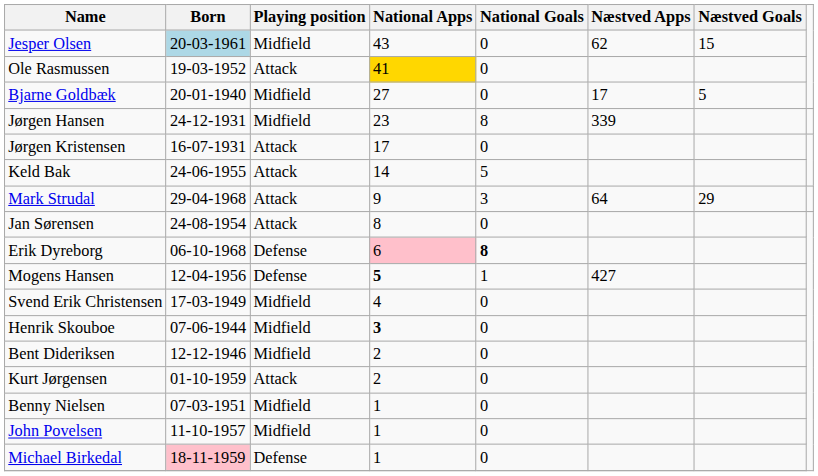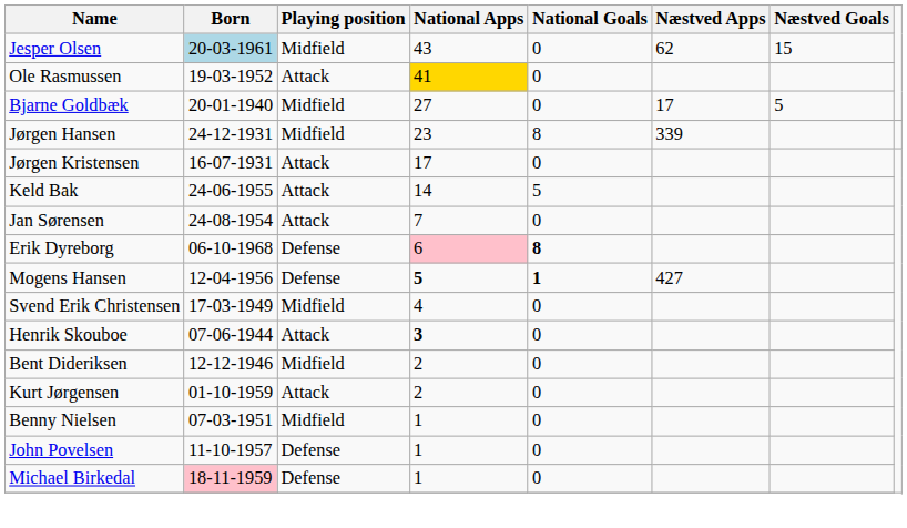 <table class="wikitable sortable">
 <tr>
 <th>Name</th>
 <th>Born</th>
 <th>Playing position</th>
 <th>National Apps</th>
 <th>National Goals</th>
 <th>Næstved Apps</th>
 <th>Næstved Goals</th>
 </tr>
 <tr>
 <td><a href='#'>Jesper Olsen</a></td>
 <td style="background: lightblue;">20-03-1961</td>
 <td>Midfield</td>
 <td>43</td>
 <td>0</td>
 <td>62</td>
 <td>15</td>
 </tr>
 <tr>
 <td>Ole Rasmussen</td>
 <td>19-03-1952</td>
 <td>Attack</td>
 <td style="background: gold;">41</td>
 <td>0</td>
 <td></td>
 <td></td>
 </tr>
 <tr>
 <td><a href='#'>Bjarne Goldbæk</a></td>
 <td>20-01-1940</td>
 <td>Midfield</td>
 <td>27</td>
 <td>0</td>
 <td>17</td>
 <td>5</td>
 </tr>
 <tr>
 <td>Jørgen Hansen</td>
 <td>24-12-1931</td>
 <td>Midfield</td>
 <td>23</td>
 <td>8</td>
 <td>339</td>
 <td></td>
 <td></td>
 </tr>
 <tr>
 <td>Jørgen Kristensen</td>
 <td>16-07-1931</td>
 <td>Attack</td>
 <td>17</td>
 <td>0</td>
 <td></td>
 <td></td>
 </tr>
 <tr>
 <td>Keld Bak</td>
 <td>24-06-1955</td>
 <td>Attack</td>
 <td>14</td>
 <td>5</td>
 <td></td>
 <td></td>
 </tr>
 <tr>
-<td><a href='#'>Mark Strudal</a></td>
-<td>29-04-1968</td>
-<td>Attack</td>
-<td>9</td>
-<td>3</td>
-<td>64</td>
-<td>29</td>
-<td></td>
-</tr>
-<tr>
 <td>Jan Sørensen</td>
 <td>24-08-1954</td>
 <td>Attack</td>
-<td>8</td>
+<td>7</td>
 <td>0</td>
 <td></td>
 <td></td>
 </tr>
 <tr>
 <td>Erik Dyreborg</td>
 <td>06-10-1968</td>
 <td>Defense</td>
 <td style="background: pink;">6</td>
 <td><strong>8</strong></td>
 <td></td>
 <td></td>
 </tr>
 <tr>
 <td>Mogens Hansen</td>
 <td>12-04-1956</td>
 <td>Defense</td>
 <td><strong>5</strong></td>
-<td>1</td>
+<td><strong>1</strong></td>
 <td>427</td>
 <td></td>
 </tr>
 <tr>
 <td>Svend Erik Christensen</td>
 <td>17-03-1949</td>
 <td>Midfield</td>
 <td>4</td>
 <td>0</td>
 <td></td>
 <td></td>
 </tr>
 <tr>
 <td>Henrik Skouboe</td>
 <td>07-06-1944</td>
-<td>Midfield</td>
+<td>Attack</td>
 <td><strong>3</strong></td>
 <td>0</td>
 <td></td>
 <td></td>
 </tr>
 <tr>
 <td>Bent Dideriksen</td>
 <td>12-12-1946</td>
 <td>Midfield</td>
 <td>2</td>
 <td>0</td>
 <td></td>
 <td></td>
 </tr>
 <tr>
 <td>Kurt Jørgensen</td>
 <td>01-10-1959</td>
 <td>Attack</td>
 <td>2</td>
 <td>0</td>
 <td></td>
 <td></td>
 </tr>
 <tr>
 <td>Benny Nielsen</td>
 <td>07-03-1951</td>
 <td>Midfield</td>
 <td>1</td>
 <td>0</td>
 <td></td>
 <td></td>
 </tr>
 <tr>
 <td><a href='#'>John Povelsen</a></td>
 <td>11-10-1957</td>
-<td>Midfield</td>
+<td>Defense</td>
 <td>1</td>
 <td>0</td>
 <td></td>
 <td></td>
 </tr>
 <tr>
 <td><a href='#'>Michael Birkedal</a></td>
 <td style="background: pink;">18-11-1959</td>
 <td>Defense</td>
 <td>1</td>
 <td>0</td>
 <td></td>
 <td></td>
 </tr>
 <tr>
 </tr>
 </table>
